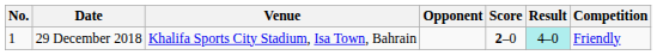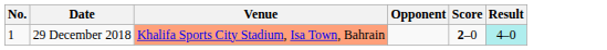 <table class="wikitable plainrowheaders">
 <tr>
 <th>No.</th>
 <th>Date</th>
 <th>Venue</th>
 <th>Opponent</th>
 <th>Score</th>
 <th>Result</th>
-<th>Competition</th>
 </tr>
 <tr>
 <td>1</td>
 <td>29 December 2018</td>
-<td><a href='#'>Khalifa Sports City Stadium</a>, <a href='#'>Isa Town</a>, Bahrain</td>
+<td style="background: lightsalmon;"><a href='#'>Khalifa Sports City Stadium</a>, <a href='#'>Isa Town</a>, Bahrain</td>
 <td></td>
 <td align=center><strong>2</strong>–0</td>
 <td align="center" style="background: paleturquoise;">4–0</td>
-<td><a href='#'>Friendly</a></td>
 </tr>
 </table>
